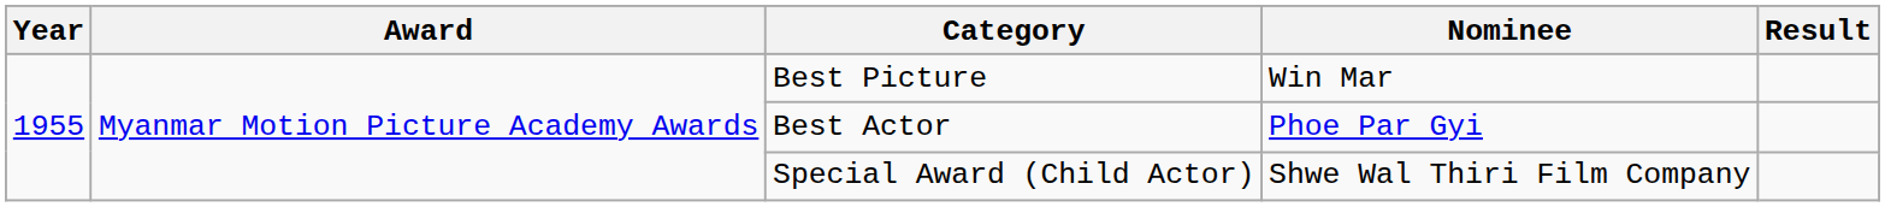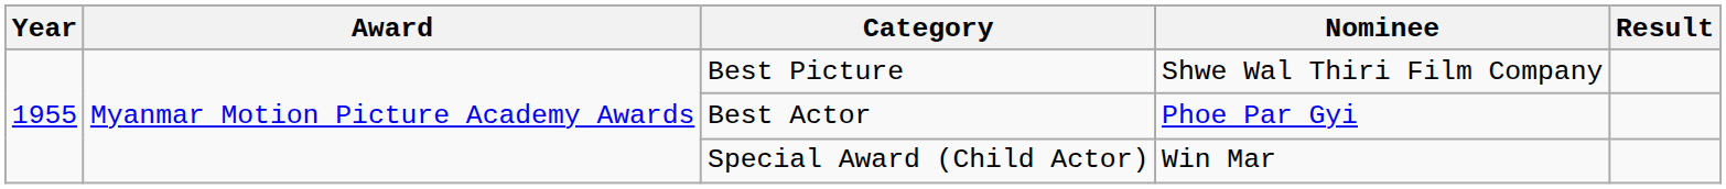 <table class="wikitable">
 <tr>
 <th>Year</th>
 <th>Award</th>
 <th>Category</th>
 <th>Nominee</th>
 <th>Result</th>
 </tr>
 <tr>
 <td scope="row" rowspan="3"><a href='#'>1955</a></td>
 <td scope="row" rowspan="3"><a href='#'>Myanmar Motion Picture Academy Awards</a></td>
 <td>Best Picture</td>
-<td>Win Mar</td>
+<td>Shwe Wal Thiri Film Company</td>
 <td></td>
 </tr>
 <tr>
 <td>Best Actor</td>
 <td><a href='#'>Phoe Par Gyi</a></td>
 <td></td>
 </tr>
 <tr>
 <td>Special Award (Child Actor)</td>
-<td>Shwe Wal Thiri Film Company</td>
+<td>Win Mar</td>
 <td></td>
 </tr>
 </table>
